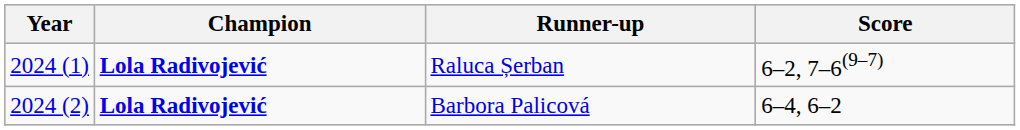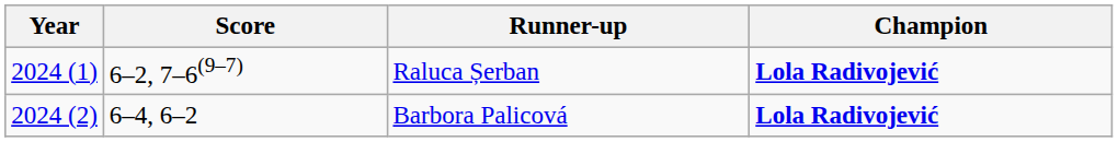 <table class="wikitable" style="font-size:90%">
 <tr>
 <th>Year</th>
+<th width="155">Score</th>
+<th width="200">Runner-up</th>
 <th width="200">Champion</th>
-<th width="200">Runner-up</th>
-<th width="155">Score</th>
 </tr>
 <tr>
 <td><a href='#'>2024 (1)</a></td>
+<td>6–2, 7–6<sup>(9–7)</sup></td>
+<td> <a href='#'>Raluca Șerban</a></td>
 <td> <strong><a href='#'>Lola Radivojević</a></strong></td>
-<td> <a href='#'>Raluca Șerban</a></td>
-<td>6–2, 7–6<sup>(9–7)</sup></td>
 </tr>
 <tr>
 <td><a href='#'>2024 (2)</a></td>
+<td>6–4, 6–2</td>
+<td> <a href='#'>Barbora Palicová</a></td>
 <td> <strong><a href='#'>Lola Radivojević</a></strong></td>
-<td> <a href='#'>Barbora Palicová</a></td>
-<td>6–4, 6–2</td>
 </tr>
 </table>
